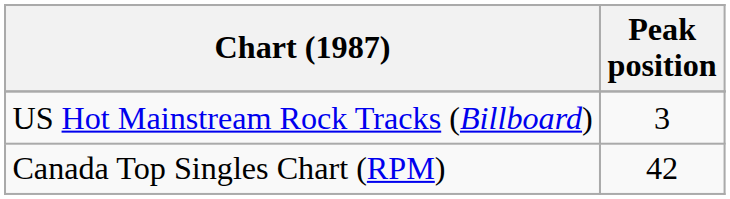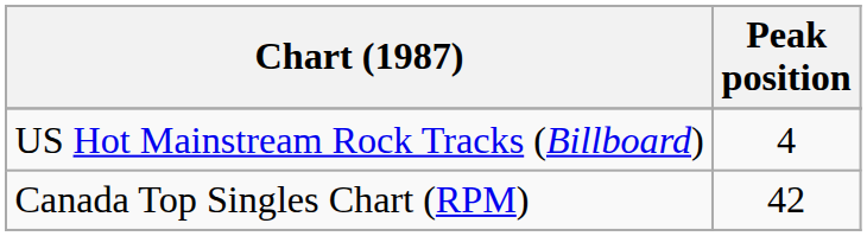 <table class="wikitable" border="1">
 <tr>
 <th>Chart (1987)</th>
 <th>Peak<br>position</th>
 </tr>
 <tr>
 </tr>
 <tr>
 <td>US <a href='#'>Hot Mainstream Rock Tracks</a> (<em><a href='#'>Billboard</a></em>)</td>
-<td align="center">3</td>
+<td align="center">4</td>
 </tr>
 <tr>
 <td>Canada Top Singles Chart (<a href='#'>RPM</a>)</td>
 <td align="center">42</td>
 </tr>
 </table>
